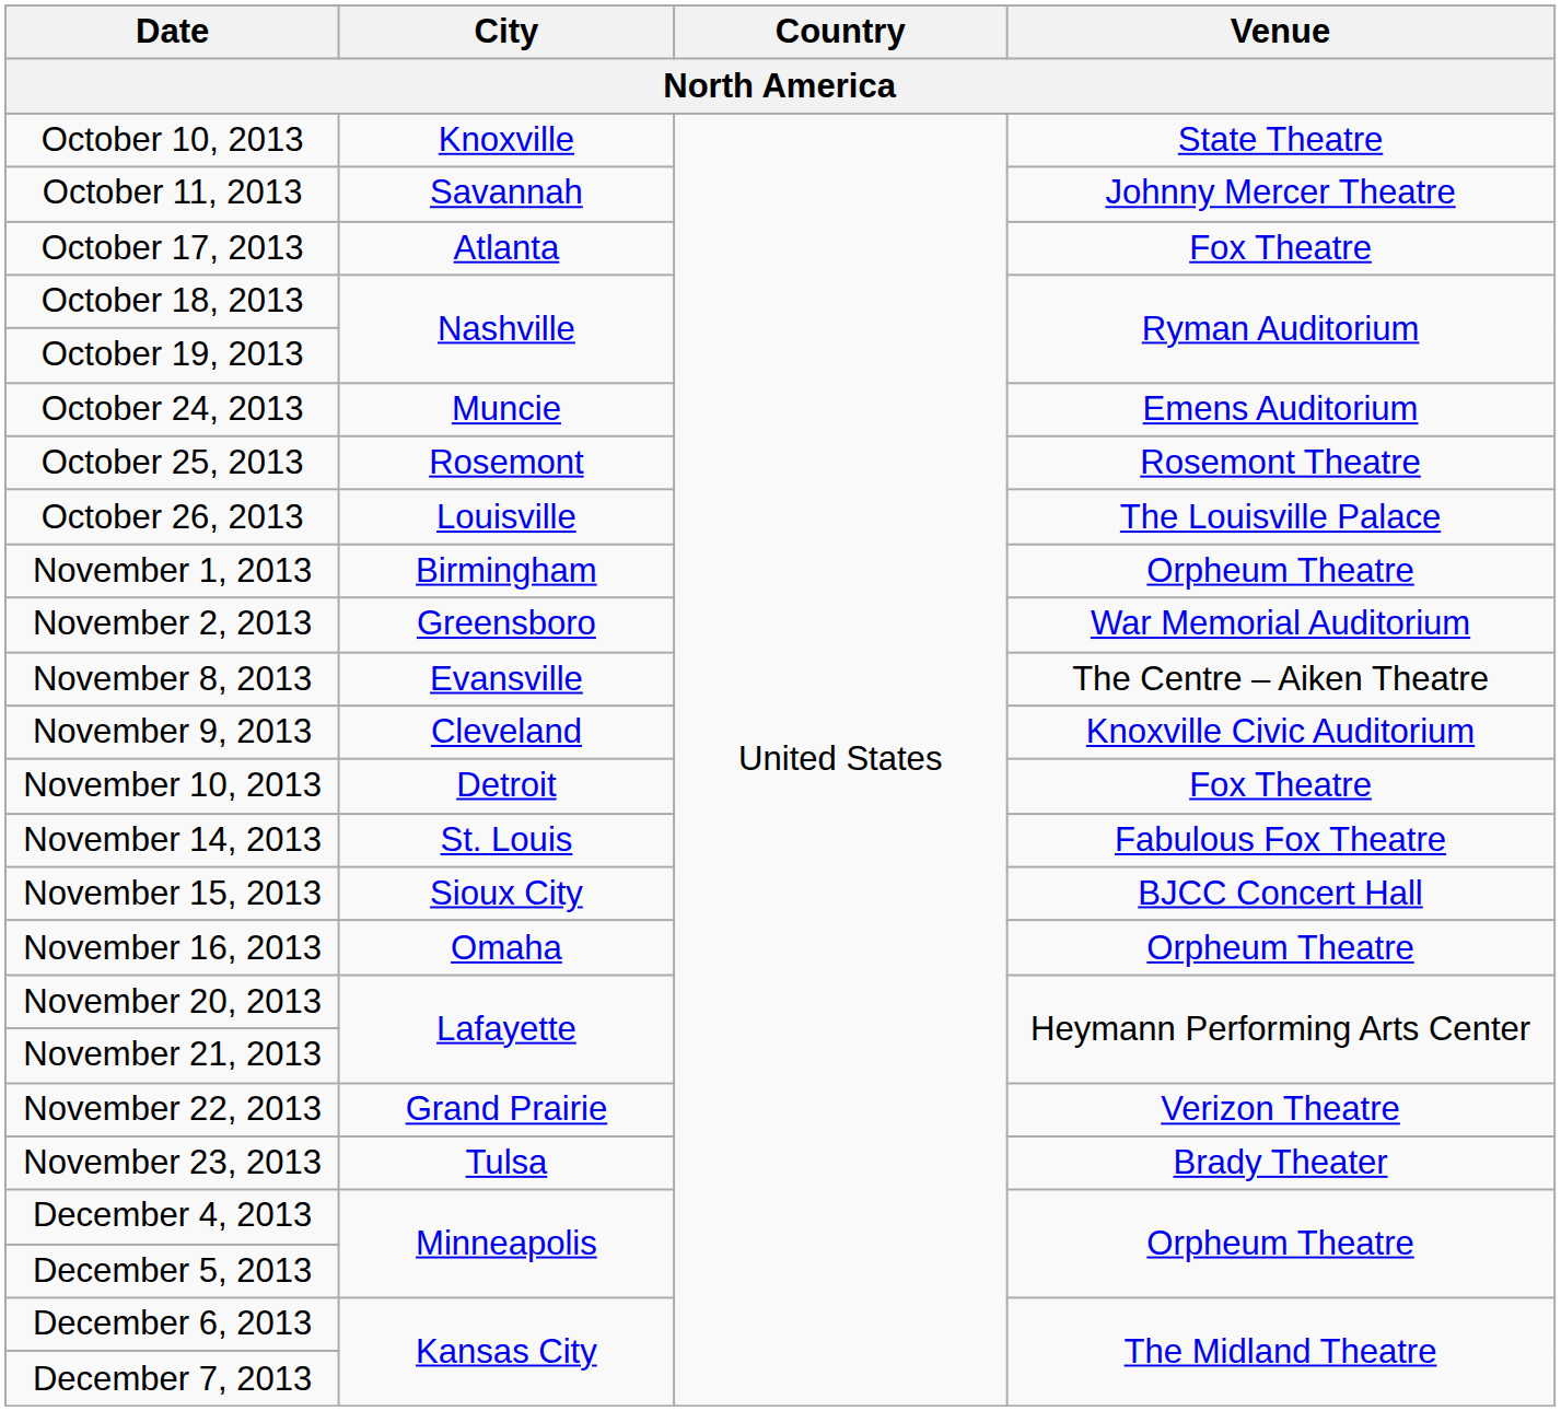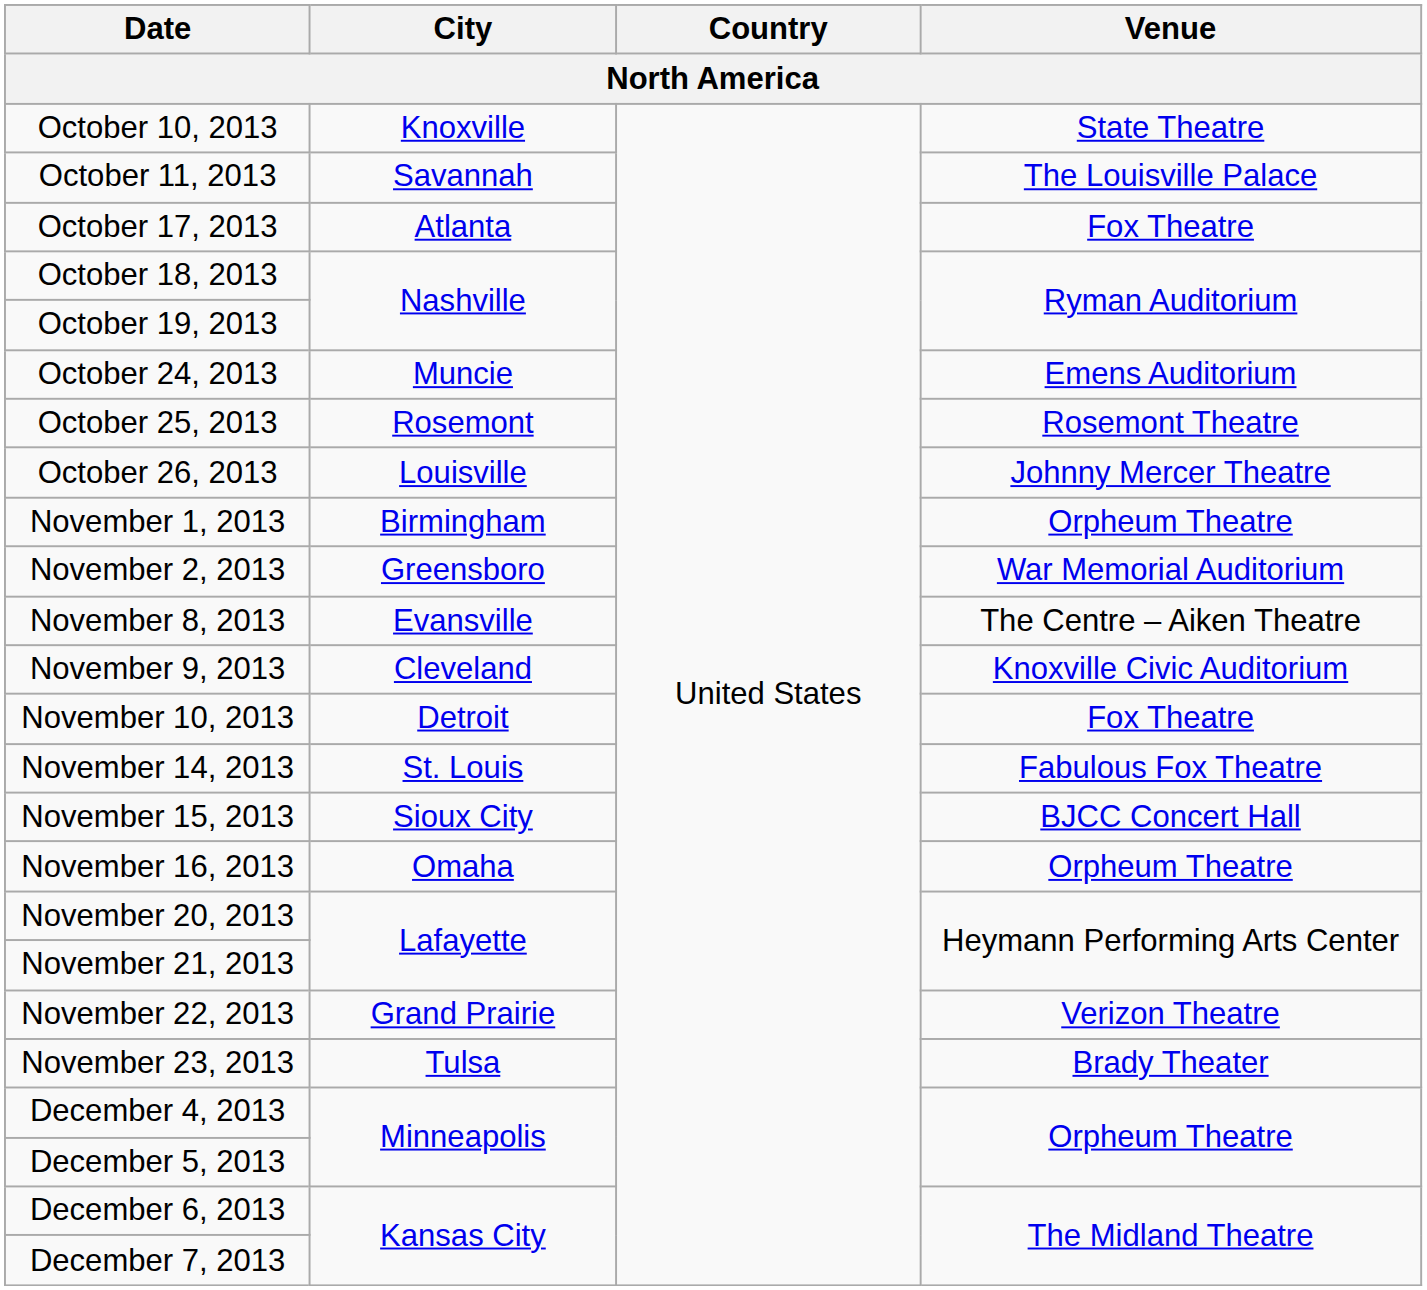 <table class="wikitable" style="text-align:center;">
 <tr>
 <th width="150">Date</th>
 <th width="150">City</th>
 <th width="150">Country</th>
 <th width="250">Venue</th>
 </tr>
 <tr>
 <th colspan="4" style="text-align:center;">North America</th>
 </tr>
 <tr>
 <td>October 10, 2013</td>
 <td><a href='#'>Knoxville</a></td>
 <td rowspan="24">United States</td>
 <td><a href='#'>State Theatre</a></td>
 </tr>
 <tr>
 <td>October 11, 2013</td>
 <td><a href='#'>Savannah</a></td>
-<td><a href='#'>Johnny Mercer Theatre</a></td>
+<td><a href='#'>The Louisville Palace</a></td>
 </tr>
 <tr>
 <td>October 17, 2013</td>
 <td><a href='#'>Atlanta</a></td>
 <td><a href='#'>Fox Theatre</a></td>
 </tr>
 <tr>
 <td>October 18, 2013</td>
 <td rowspan="2"><a href='#'>Nashville</a></td>
 <td rowspan="2"><a href='#'>Ryman Auditorium</a></td>
 </tr>
 <tr>
 <td>October 19, 2013</td>
 </tr>
 <tr>
 <td>October 24, 2013</td>
 <td><a href='#'>Muncie</a></td>
 <td><a href='#'>Emens Auditorium</a></td>
 </tr>
 <tr>
 <td>October 25, 2013</td>
 <td><a href='#'>Rosemont</a></td>
 <td><a href='#'>Rosemont Theatre</a></td>
 </tr>
 <tr>
 <td>October 26, 2013</td>
 <td><a href='#'>Louisville</a></td>
-<td><a href='#'>The Louisville Palace</a></td>
+<td><a href='#'>Johnny Mercer Theatre</a></td>
 </tr>
 <tr>
 <td>November 1, 2013</td>
 <td><a href='#'>Birmingham</a></td>
 <td><a href='#'>Orpheum Theatre</a></td>
 </tr>
 <tr>
 <td>November 2, 2013</td>
 <td><a href='#'>Greensboro</a></td>
 <td><a href='#'>War Memorial Auditorium</a></td>
 </tr>
 <tr>
 <td>November 8, 2013</td>
 <td><a href='#'>Evansville</a></td>
 <td>The Centre – Aiken Theatre</td>
 </tr>
 <tr>
 <td>November 9, 2013</td>
 <td><a href='#'>Cleveland</a></td>
 <td><a href='#'>Knoxville Civic Auditorium</a></td>
 </tr>
 <tr>
 <td>November 10, 2013</td>
 <td><a href='#'>Detroit</a></td>
 <td><a href='#'>Fox Theatre</a></td>
 </tr>
 <tr>
 <td>November 14, 2013</td>
 <td><a href='#'>St. Louis</a></td>
 <td><a href='#'>Fabulous Fox Theatre</a></td>
 </tr>
 <tr>
 <td>November 15, 2013</td>
 <td><a href='#'>Sioux City</a></td>
 <td><a href='#'>BJCC Concert Hall</a></td>
 </tr>
 <tr>
 <td>November 16, 2013</td>
 <td><a href='#'>Omaha</a></td>
 <td><a href='#'>Orpheum Theatre</a></td>
 </tr>
 <tr>
 <td>November 20, 2013</td>
 <td rowspan="2"><a href='#'>Lafayette</a></td>
 <td rowspan="2">Heymann Performing Arts Center</td>
 </tr>
 <tr>
 <td>November 21, 2013</td>
 </tr>
 <tr>
 <td>November 22, 2013</td>
 <td><a href='#'>Grand Prairie</a></td>
 <td><a href='#'>Verizon Theatre</a></td>
 </tr>
 <tr>
 <td>November 23, 2013</td>
 <td><a href='#'>Tulsa</a></td>
 <td><a href='#'>Brady Theater</a></td>
 </tr>
 <tr>
 <td>December 4, 2013</td>
 <td rowspan="2"><a href='#'>Minneapolis</a></td>
 <td rowspan="2"><a href='#'>Orpheum Theatre</a></td>
 </tr>
 <tr>
 <td>December 5, 2013</td>
 </tr>
 <tr>
 <td>December 6, 2013</td>
 <td rowspan="2"><a href='#'>Kansas City</a></td>
 <td rowspan="2"><a href='#'>The Midland Theatre</a></td>
 </tr>
 <tr>
 <td>December 7, 2013</td>
 </tr>
 </table>
